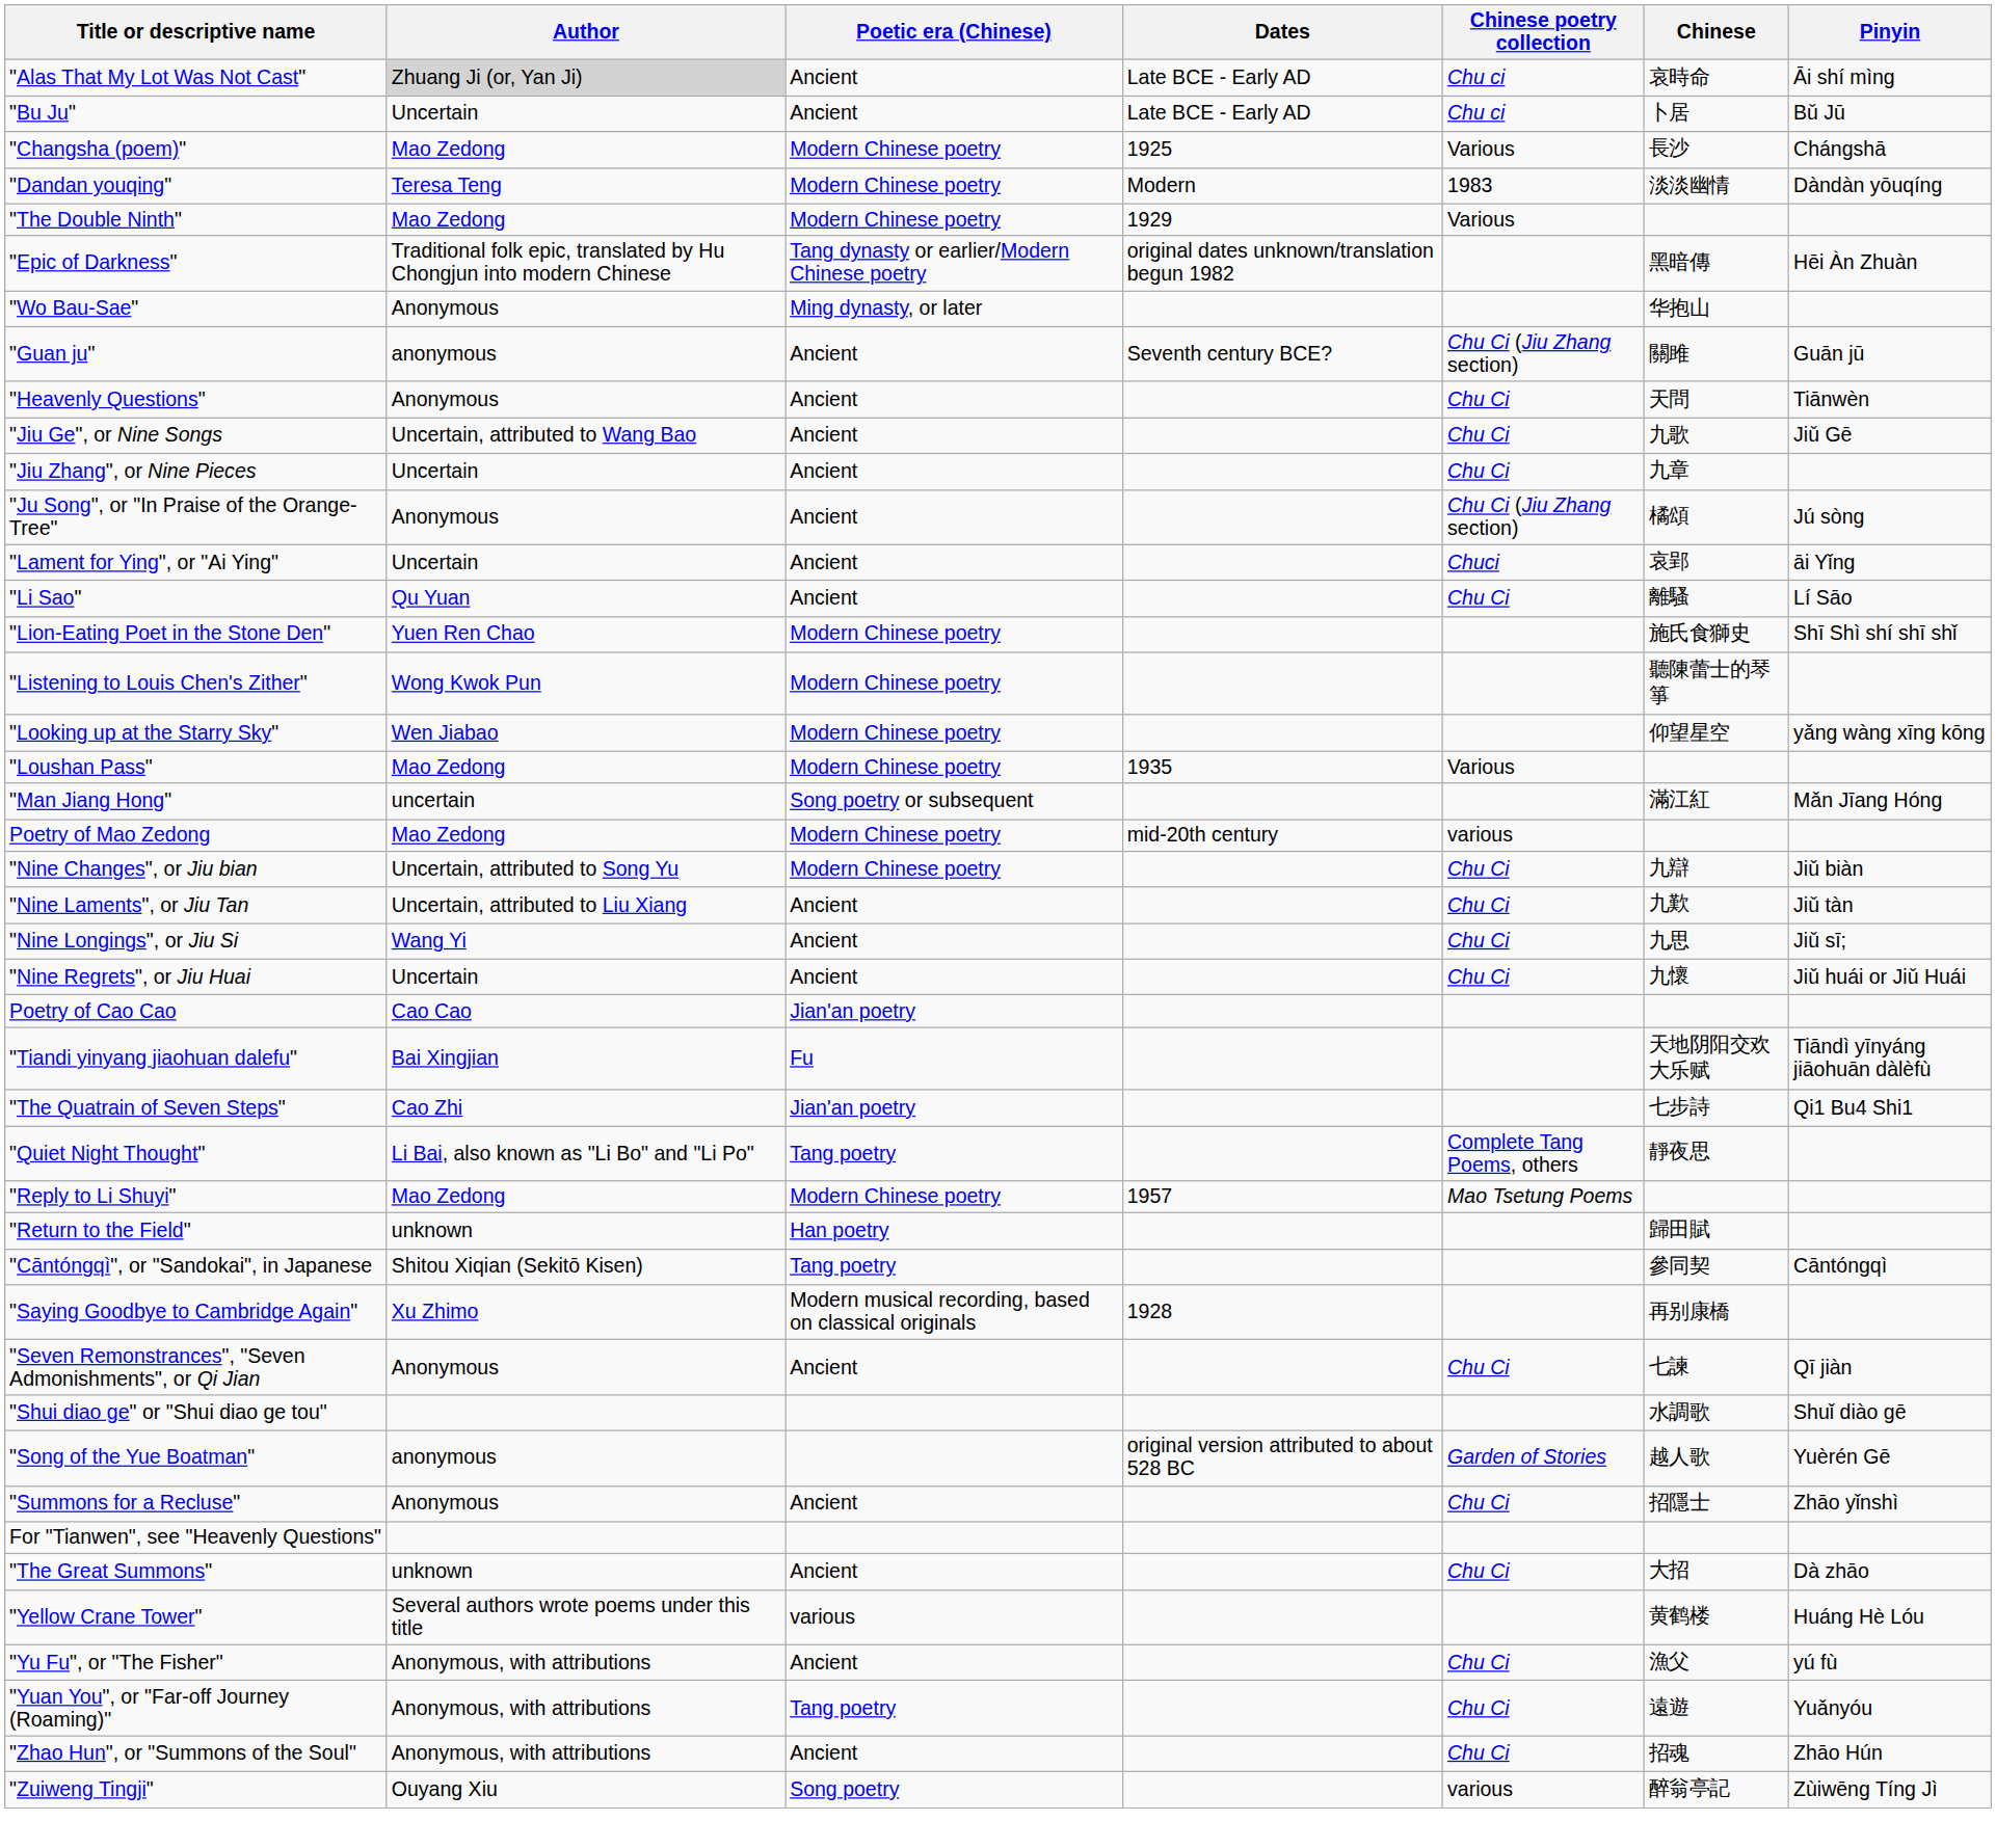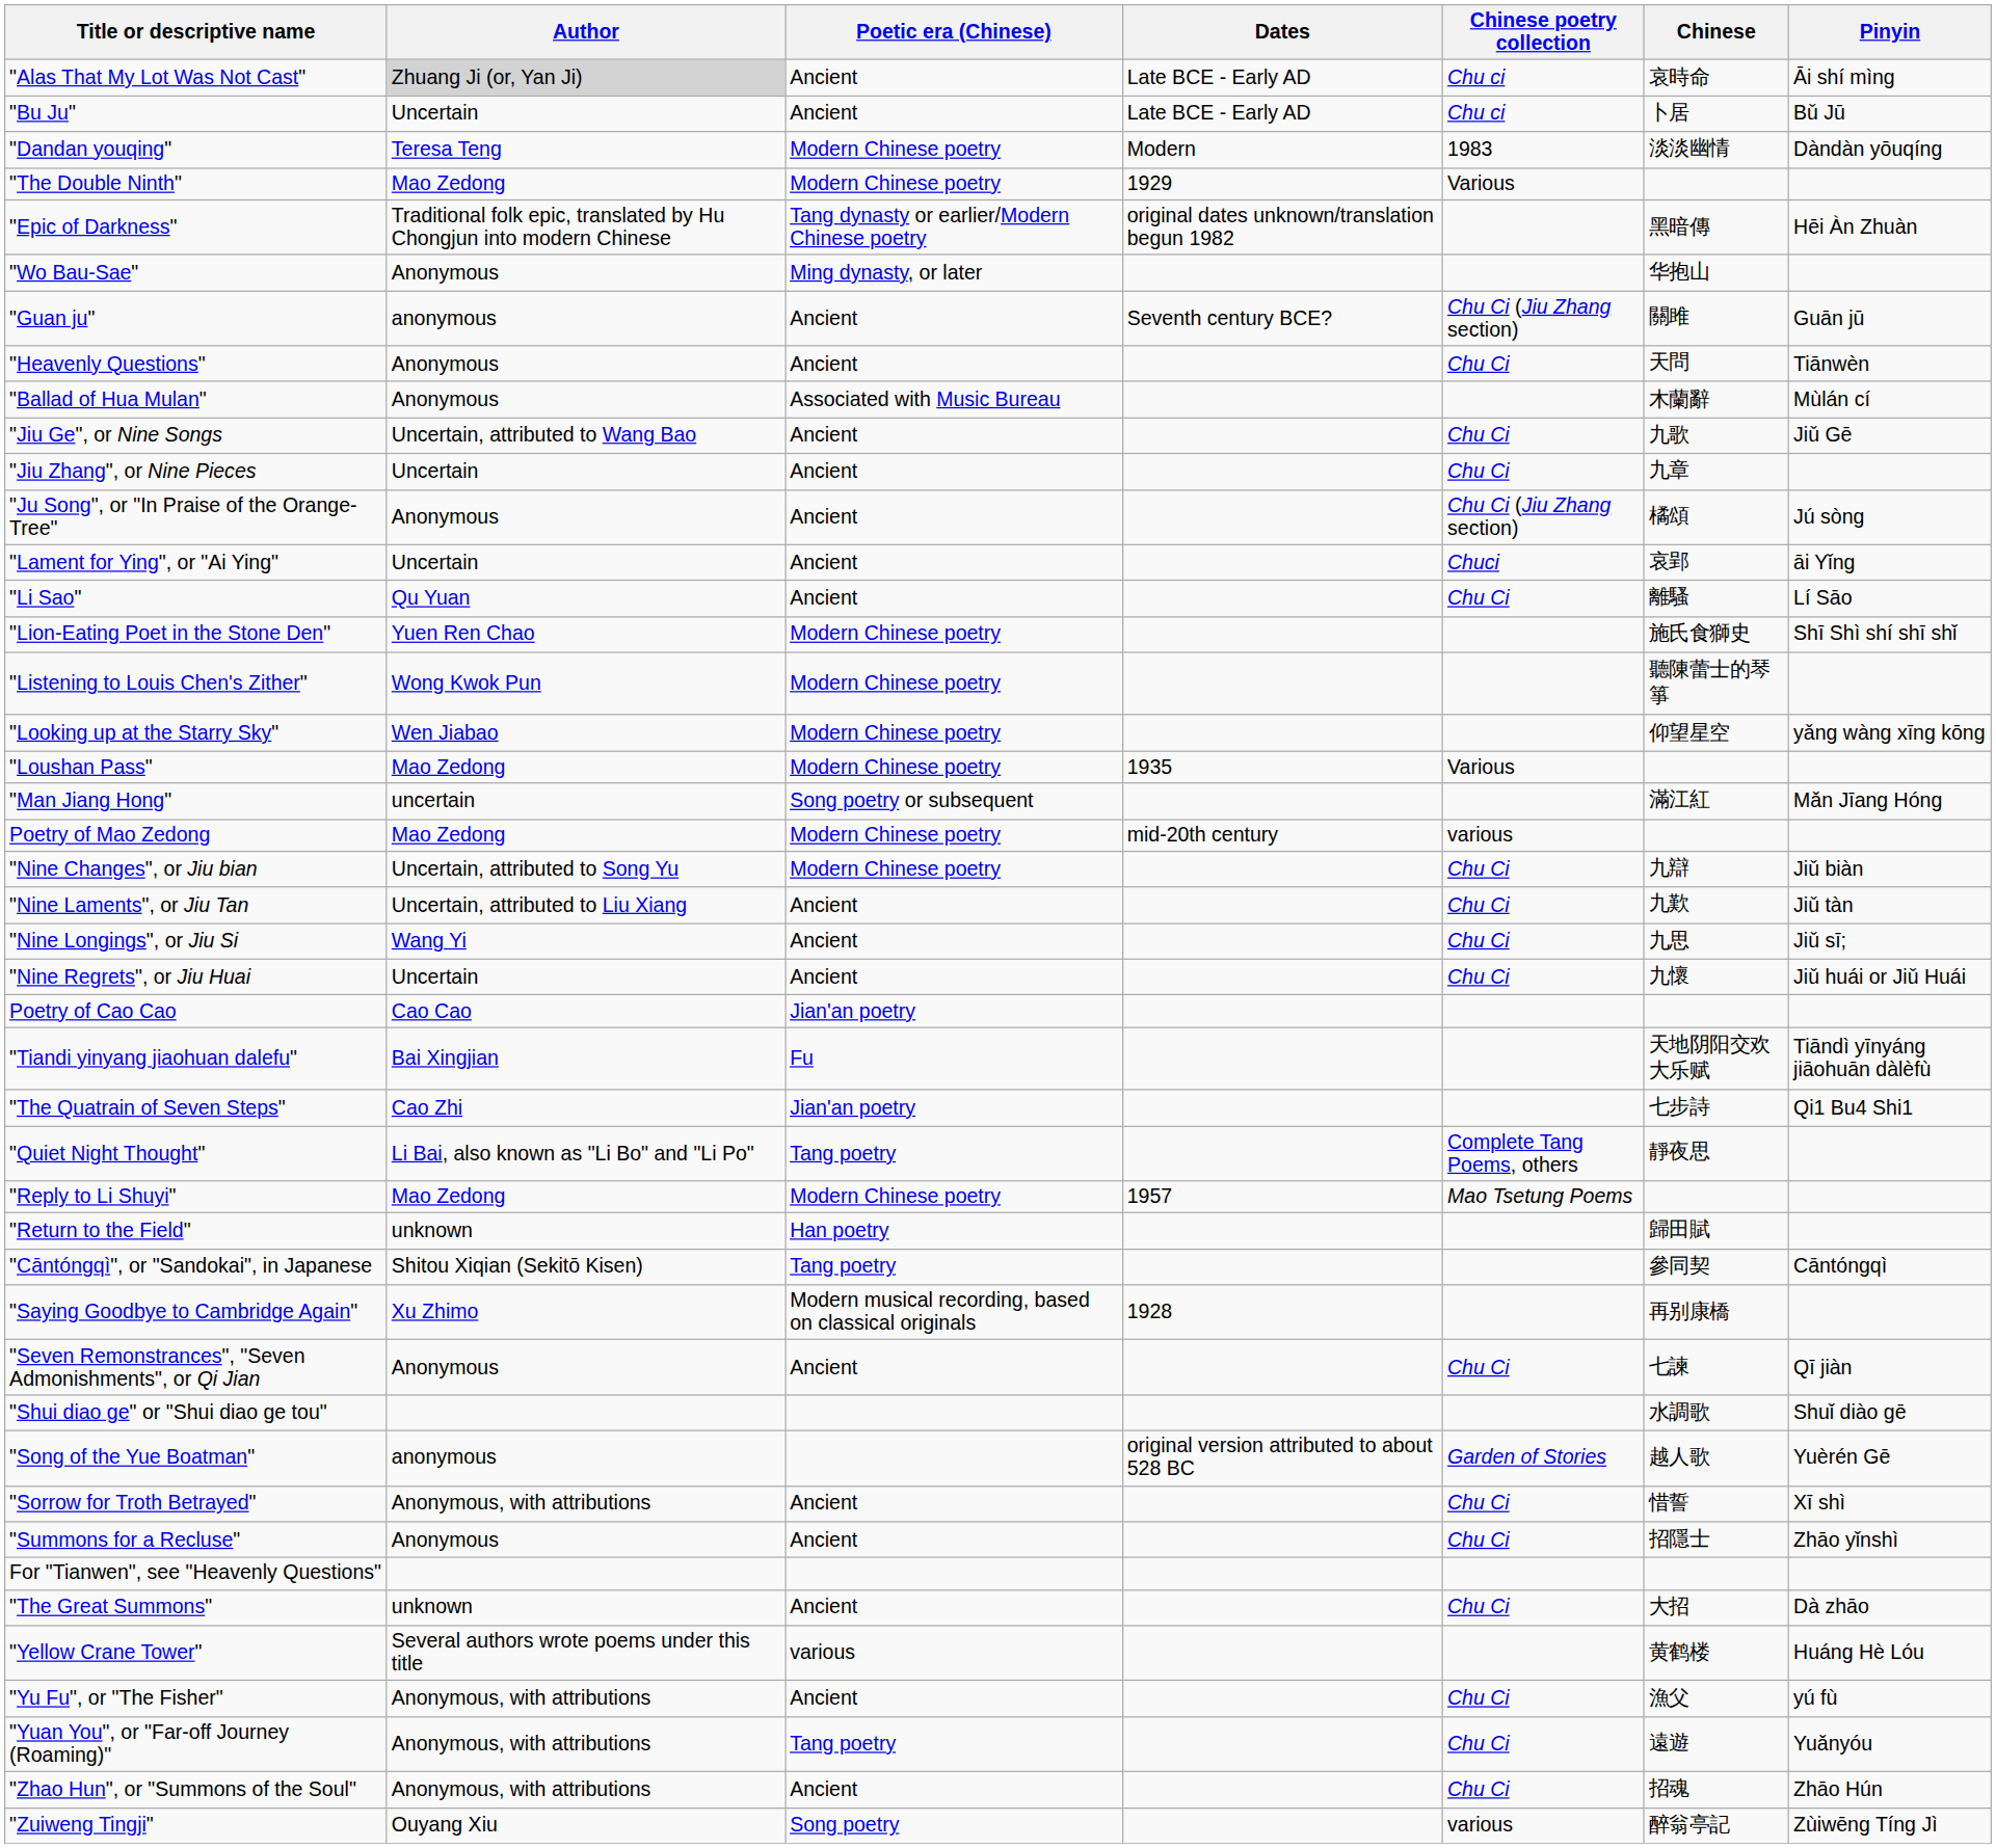 <table class="wikitable sortable">
 <tr>
 <th>Title or descriptive name</th>
 <th><a href='#'>Author</a></th>
 <th><a href='#'>Poetic era (Chinese)</a></th>
 <th>Dates</th>
 <th><a href='#'>Chinese poetry collection</a></th>
 <th>Chinese</th>
 <th><a href='#'>Pinyin</a></th>
 </tr>
 <tr>
 <td>"<a href='#'>Alas That My Lot Was Not Cast</a>"</td>
 <td style="background: lightgrey;">Zhuang Ji (or, Yan Ji)</td>
 <td>Ancient</td>
 <td>Late BCE - Early AD</td>
 <td><em><a href='#'>Chu ci</a></em></td>
 <td>哀時命</td>
 <td>Āi shí mìng</td>
 </tr>
 <tr>
 <td>"<a href='#'>Bu Ju</a>"</td>
 <td>Uncertain</td>
 <td>Ancient</td>
 <td>Late BCE - Early AD</td>
 <td><em><a href='#'>Chu ci</a></em></td>
 <td>卜居</td>
 <td>Bǔ Jū</td>
-</tr>
-<tr>
-<td>"<a href='#'>Changsha (poem)</a>"</td>
-<td><a href='#'>Mao Zedong</a></td>
-<td><a href='#'>Modern Chinese poetry</a></td>
-<td>1925</td>
-<td>Various</td>
-<td>長沙</td>
-<td>Chángshā</td>
 </tr>
 <tr>
 <td>"<a href='#'>Dandan youqing</a>"</td>
 <td><a href='#'>Teresa Teng</a></td>
 <td><a href='#'>Modern Chinese poetry</a></td>
 <td>Modern</td>
 <td>1983</td>
 <td>淡淡幽情</td>
 <td>Dàndàn yōuqíng</td>
 </tr>
 <tr>
 <td>"<a href='#'>The Double Ninth</a>"</td>
 <td><a href='#'>Mao Zedong</a></td>
 <td><a href='#'>Modern Chinese poetry</a></td>
 <td>1929</td>
 <td>Various</td>
 <td></td>
 <td></td>
 </tr>
 <tr>
 <td>"<a href='#'>Epic of Darkness</a>"</td>
 <td>Traditional folk epic, translated by Hu Chongjun into modern Chinese</td>
 <td><a href='#'>Tang dynasty</a> or earlier/<a href='#'>Modern Chinese poetry</a></td>
 <td>original dates unknown/translation begun 1982</td>
 <td></td>
 <td>黑暗傳</td>
 <td>Hēi Àn Zhuàn</td>
 </tr>
 <tr>
 <td>"<a href='#'>Wo Bau-Sae</a>"</td>
 <td>Anonymous</td>
 <td><a href='#'>Ming dynasty</a>, or later</td>
 <td></td>
 <td></td>
 <td>华抱山</td>
 <td></td>
 </tr>
 <tr>
 <td>"<a href='#'>Guan ju</a>"</td>
 <td>anonymous</td>
 <td>Ancient</td>
 <td>Seventh century BCE?</td>
 <td><em><a href='#'>Chu Ci</a></em> (<em><a href='#'>Jiu Zhang</a></em> section)</td>
 <td>關雎</td>
 <td>Guān jū</td>
 </tr>
 <tr>
 <td>"<a href='#'>Heavenly Questions</a>"</td>
 <td>Anonymous</td>
 <td>Ancient</td>
 <td></td>
 <td><em><a href='#'>Chu Ci</a></em></td>
 <td>天問</td>
 <td>Tiānwèn</td>
+</tr>
+<tr>
+<td>"<a href='#'>Ballad of Hua Mulan</a>"</td>
+<td>Anonymous</td>
+<td>Associated with <a href='#'>Music Bureau</a></td>
+<td></td>
+<td></td>
+<td>木蘭辭</td>
+<td>Mùlán cí</td>
 </tr>
 <tr>
 <td>"<a href='#'>Jiu Ge</a>", or <em>Nine Songs</em></td>
 <td>Uncertain, attributed to <a href='#'>Wang Bao</a></td>
 <td>Ancient</td>
 <td></td>
 <td><em><a href='#'>Chu Ci</a></em></td>
 <td>九歌</td>
 <td>Jiǔ Gē</td>
 </tr>
 <tr>
 <td>"<a href='#'>Jiu Zhang</a>", or <em>Nine Pieces</em></td>
 <td>Uncertain</td>
 <td>Ancient</td>
 <td></td>
 <td><em><a href='#'>Chu Ci</a></em></td>
 <td>九章</td>
 <td></td>
 </tr>
 <tr>
 <td>"<a href='#'>Ju Song</a>", or "In Praise of the Orange-Tree"</td>
 <td>Anonymous</td>
 <td>Ancient</td>
 <td></td>
 <td><em><a href='#'>Chu Ci</a></em> (<em><a href='#'>Jiu Zhang</a></em> section)</td>
 <td>橘頌</td>
 <td>Jú sòng</td>
 </tr>
 <tr>
 <td>"<a href='#'>Lament for Ying</a>", or "Ai Ying"</td>
 <td>Uncertain</td>
 <td>Ancient</td>
 <td></td>
 <td><em><a href='#'>Chuci</a></em></td>
 <td>哀郢</td>
 <td>āi Yǐng</td>
 </tr>
 <tr>
 <td>"<a href='#'>Li Sao</a>"</td>
 <td><a href='#'>Qu Yuan</a></td>
 <td>Ancient</td>
 <td></td>
 <td><em><a href='#'>Chu Ci</a></em></td>
 <td>離騷</td>
 <td>Lí Sāo</td>
 </tr>
 <tr>
 <td>"<a href='#'>Lion-Eating Poet in the Stone Den</a>"</td>
 <td><a href='#'>Yuen Ren Chao</a></td>
 <td><a href='#'>Modern Chinese poetry</a></td>
 <td></td>
 <td></td>
 <td>施氏食獅史</td>
 <td>Shī Shì shí shī shǐ</td>
 </tr>
 <tr>
 <td>"<a href='#'>Listening to Louis Chen's Zither</a>"</td>
 <td><a href='#'>Wong Kwok Pun</a></td>
 <td><a href='#'>Modern Chinese poetry</a></td>
 <td></td>
 <td></td>
 <td>聽陳蕾士的琴箏</td>
 <td></td>
 </tr>
 <tr>
 <td>"<a href='#'>Looking up at the Starry Sky</a>"</td>
 <td><a href='#'>Wen Jiabao</a></td>
 <td><a href='#'>Modern Chinese poetry</a></td>
 <td></td>
 <td></td>
 <td>仰望星空</td>
 <td>yǎng wàng xīng kōng</td>
 </tr>
 <tr>
 <td>"<a href='#'>Loushan Pass</a>"</td>
 <td><a href='#'>Mao Zedong</a></td>
 <td><a href='#'>Modern Chinese poetry</a></td>
 <td>1935</td>
 <td>Various</td>
 <td></td>
 <td></td>
 </tr>
 <tr>
 <td>"<a href='#'>Man Jiang Hong</a>"</td>
 <td>uncertain</td>
 <td><a href='#'>Song poetry</a> or subsequent</td>
 <td></td>
 <td></td>
 <td>滿江紅</td>
 <td>Mǎn Jīang Hóng</td>
 </tr>
 <tr>
 <td><a href='#'>Poetry of Mao Zedong</a></td>
 <td><a href='#'>Mao Zedong</a></td>
 <td><a href='#'>Modern Chinese poetry</a></td>
 <td>mid-20th century</td>
 <td>various</td>
 <td></td>
 <td></td>
 </tr>
 <tr>
 <td>"<a href='#'>Nine Changes</a>", or <em>Jiu bian</em></td>
 <td>Uncertain, attributed to <a href='#'>Song Yu</a></td>
 <td><a href='#'>Modern Chinese poetry</a></td>
 <td></td>
 <td><em><a href='#'>Chu Ci</a></em></td>
 <td>九辯</td>
 <td>Jiǔ biàn</td>
 </tr>
 <tr>
 <td>"<a href='#'>Nine Laments</a>", or <em>Jiu Tan</em></td>
 <td>Uncertain, attributed to <a href='#'>Liu Xiang</a></td>
 <td>Ancient</td>
 <td></td>
 <td><em><a href='#'>Chu Ci</a></em></td>
 <td>九歎</td>
 <td>Jiǔ tàn</td>
 </tr>
 <tr>
 <td>"<a href='#'>Nine Longings</a>", or <em>Jiu Si</em></td>
 <td><a href='#'>Wang Yi</a></td>
 <td>Ancient</td>
 <td></td>
 <td><em><a href='#'>Chu Ci</a></em></td>
 <td>九思</td>
 <td>Jiǔ sī;</td>
 </tr>
 <tr>
 <td>"<a href='#'>Nine Regrets</a>", or <em>Jiu Huai</em></td>
 <td>Uncertain</td>
 <td>Ancient</td>
 <td></td>
 <td><em><a href='#'>Chu Ci</a></em></td>
 <td>九懷</td>
 <td>Jiǔ huái or Jiǔ Huái</td>
 </tr>
 <tr>
 <td><a href='#'>Poetry of Cao Cao</a></td>
 <td><a href='#'>Cao Cao</a></td>
 <td><a href='#'>Jian'an poetry</a></td>
 <td></td>
 <td></td>
 <td></td>
 <td></td>
 </tr>
 <tr>
 <td>"<a href='#'>Tiandi yinyang jiaohuan dalefu</a>"</td>
 <td><a href='#'>Bai Xingjian</a></td>
 <td><a href='#'>Fu</a></td>
 <td></td>
 <td></td>
 <td>天地阴阳交欢大乐赋</td>
 <td>Tiāndì yīnyáng jiāohuān dàlèfù</td>
 </tr>
 <tr>
 <td>"<a href='#'>The Quatrain of Seven Steps</a>"</td>
 <td><a href='#'>Cao Zhi</a></td>
 <td><a href='#'>Jian'an poetry</a></td>
 <td></td>
 <td></td>
 <td>七步詩</td>
 <td>Qi1 Bu4 Shi1</td>
 </tr>
 <tr>
 <td>"<a href='#'>Quiet Night Thought</a>"</td>
 <td><a href='#'>Li Bai</a>, also known as "Li Bo" and "Li Po"</td>
 <td><a href='#'>Tang poetry</a></td>
 <td></td>
 <td><a href='#'>Complete Tang Poems</a>, others</td>
 <td>靜夜思</td>
 <td></td>
 </tr>
 <tr>
 <td>"<a href='#'>Reply to Li Shuyi</a>"</td>
 <td><a href='#'>Mao Zedong</a></td>
 <td><a href='#'>Modern Chinese poetry</a></td>
 <td>1957</td>
 <td><em>Mao Tsetung Poems</em></td>
 <td></td>
 <td></td>
 </tr>
 <tr>
 <td>"<a href='#'>Return to the Field</a>"</td>
 <td>unknown</td>
 <td><a href='#'>Han poetry</a></td>
 <td></td>
 <td></td>
 <td>歸田賦</td>
 <td></td>
 </tr>
 <tr>
 <td>"<a href='#'>Cāntóngqì</a>", or "Sandokai", in Japanese</td>
 <td>Shitou Xiqian (Sekitō Kisen)</td>
 <td><a href='#'>Tang poetry</a></td>
 <td></td>
 <td></td>
 <td>參同契</td>
 <td>Cāntóngqì</td>
 </tr>
 <tr>
 <td>"<a href='#'>Saying Goodbye to Cambridge Again</a>"</td>
 <td><a href='#'>Xu Zhimo</a></td>
 <td>Modern musical recording, based on classical originals</td>
 <td>1928</td>
 <td></td>
 <td>再别康橋</td>
 <td></td>
 </tr>
 <tr>
 <td>"<a href='#'>Seven Remonstrances</a>", "Seven Admonishments", or <em>Qi Jian</em></td>
 <td>Anonymous</td>
 <td>Ancient</td>
 <td></td>
 <td><em><a href='#'>Chu Ci</a></em></td>
 <td>七諫</td>
 <td>Qī jiàn</td>
 </tr>
 <tr>
 <td>"<a href='#'>Shui diao ge</a>" or "Shui diao ge tou"</td>
 <td></td>
 <td></td>
 <td></td>
 <td></td>
 <td>水調歌</td>
 <td>Shuǐ diào gē</td>
 </tr>
 <tr>
 <td>"<a href='#'>Song of the Yue Boatman</a>"</td>
 <td>anonymous</td>
 <td></td>
 <td>original version attributed to about 528 BC</td>
 <td><em><a href='#'>Garden of Stories</a></em></td>
 <td>越人歌</td>
 <td>Yuèrén Gē</td>
 </tr>
 <tr>
+<td>"<a href='#'>Sorrow for Troth Betrayed</a>"</td>
+<td>Anonymous, with attributions</td>
+<td>Ancient</td>
+<td></td>
+<td><em><a href='#'>Chu Ci</a></em></td>
+<td>惜誓</td>
+<td>Xī shì</td>
+</tr>
+<tr>
 <td>"<a href='#'>Summons for a Recluse</a>"</td>
 <td>Anonymous</td>
 <td>Ancient</td>
 <td></td>
 <td><em><a href='#'>Chu Ci</a></em></td>
 <td>招隱士</td>
 <td>Zhāo yǐnshì</td>
 </tr>
 <tr>
 <td>For "Tianwen", see "Heavenly Questions"</td>
 <td></td>
 <td></td>
 <td></td>
 <td></td>
 <td></td>
 <td></td>
 </tr>
 <tr>
 <td>"<a href='#'>The Great Summons</a>"</td>
 <td>unknown</td>
 <td>Ancient</td>
 <td></td>
 <td><em><a href='#'>Chu Ci</a></em></td>
 <td>大招</td>
 <td>Dà zhāo</td>
 </tr>
 <tr>
 <td>"<a href='#'>Yellow Crane Tower</a>"</td>
 <td>Several authors wrote poems under this title</td>
 <td>various</td>
 <td></td>
 <td></td>
 <td>黄鹤楼</td>
 <td>Huáng Hè Lóu</td>
 </tr>
 <tr>
 <td>"<a href='#'>Yu Fu</a>", or "The Fisher"</td>
 <td>Anonymous, with attributions</td>
 <td>Ancient</td>
 <td></td>
 <td><em><a href='#'>Chu Ci</a></em></td>
 <td>漁父</td>
 <td>yú fù</td>
 </tr>
 <tr>
 <td>"<a href='#'>Yuan You</a>", or "Far-off Journey (Roaming)"</td>
 <td>Anonymous, with attributions</td>
 <td><a href='#'>Tang poetry</a></td>
 <td></td>
 <td><em><a href='#'>Chu Ci</a></em></td>
 <td>遠遊</td>
 <td>Yuǎnyóu</td>
 </tr>
 <tr>
 <td>"<a href='#'>Zhao Hun</a>", or "Summons of the Soul"</td>
 <td>Anonymous, with attributions</td>
 <td>Ancient</td>
 <td></td>
 <td><em><a href='#'>Chu Ci</a></em></td>
 <td>招魂</td>
 <td>Zhāo Hún</td>
 </tr>
 <tr>
 <td>"<a href='#'>Zuiweng Tingji</a>"</td>
 <td>Ouyang Xiu</td>
 <td><a href='#'>Song poetry</a></td>
 <td></td>
 <td>various</td>
 <td>醉翁亭記</td>
 <td>Zùiwēng Tíng Jì</td>
 </tr>
 </table>
